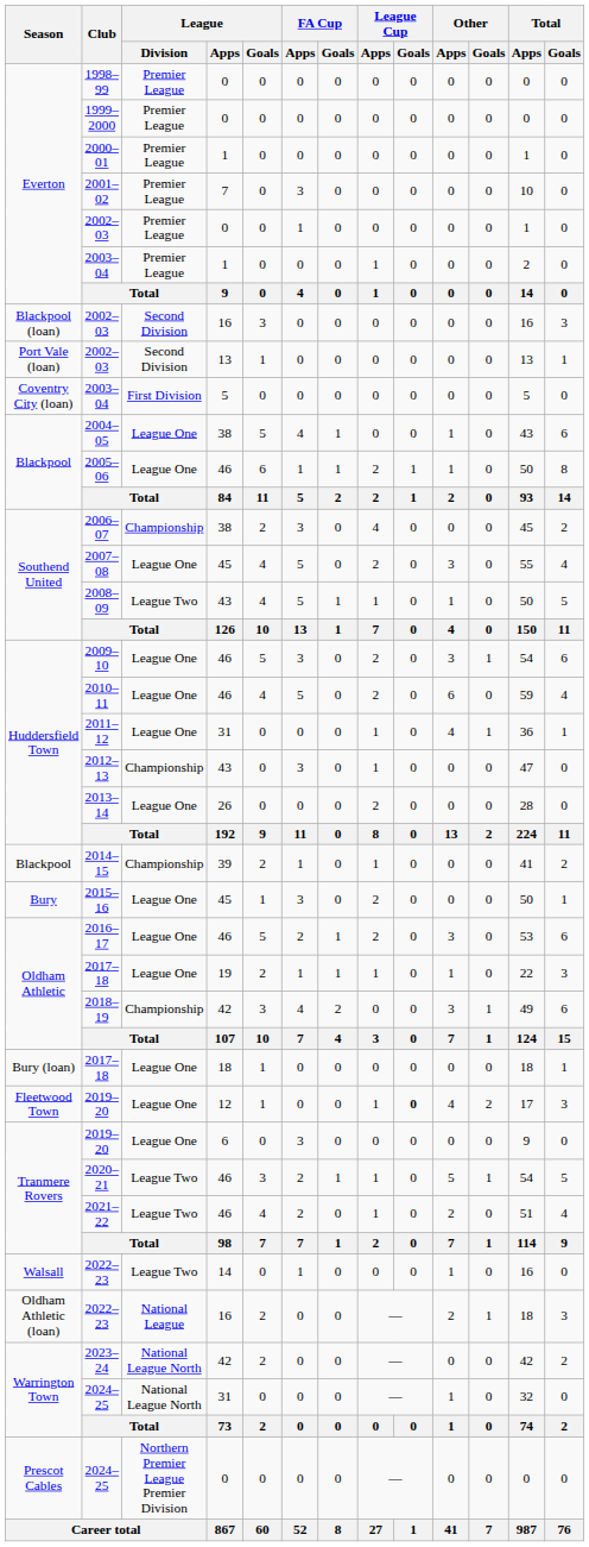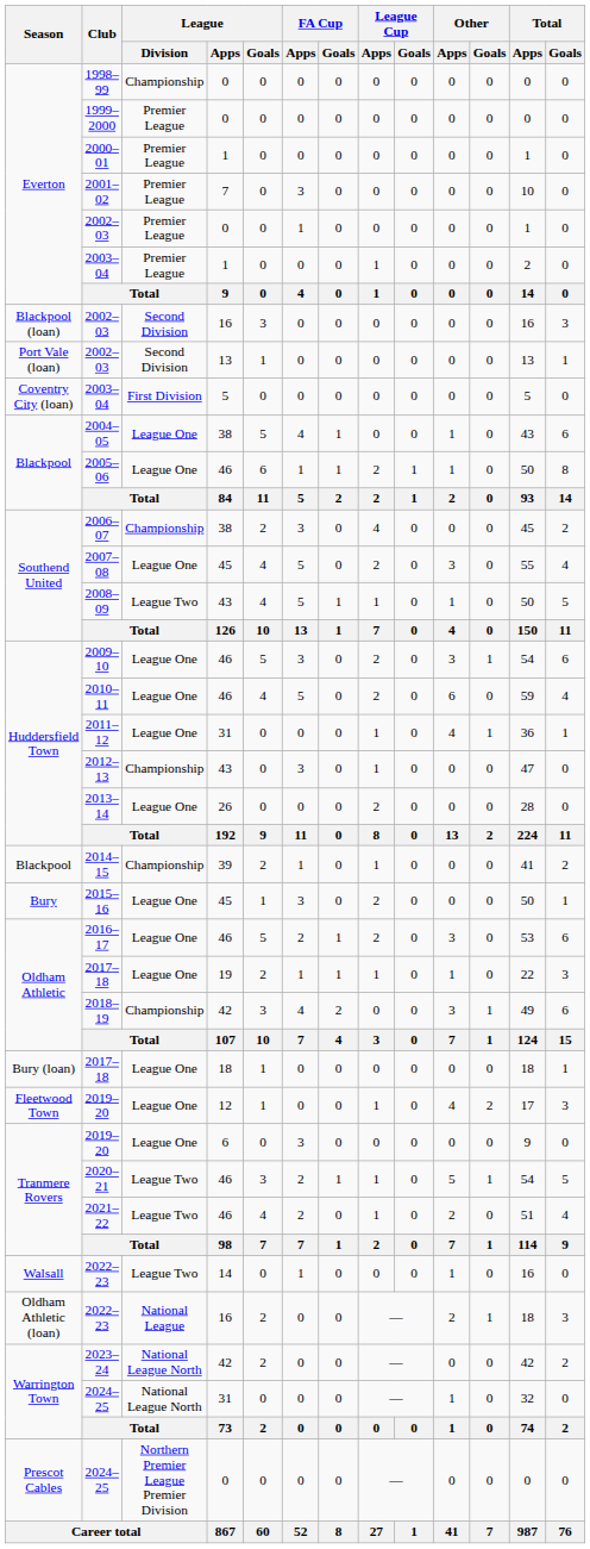 <table class="wikitable" style="text-align:center">
 <tr>
 <th rowspan="2">Season</th>
 <th rowspan="2">Club</th>
 <th colspan="3">League</th>
 <th colspan="2"><a href='#'>FA Cup</a></th>
 <th colspan="2"><a href='#'>League Cup</a></th>
 <th colspan="2">Other</th>
 <th colspan="2">Total</th>
 </tr>
 <tr>
 <th>Division</th>
 <th>Apps</th>
 <th>Goals</th>
 <th>Apps</th>
 <th>Goals</th>
 <th>Apps</th>
 <th>Goals</th>
 <th>Apps</th>
 <th>Goals</th>
 <th>Apps</th>
 <th>Goals</th>
 </tr>
 <tr>
 <td rowspan="7"><a href='#'>Everton</a></td>
 <td><a href='#'>1998–99</a></td>
-<td><a href='#'>Premier League</a></td>
+<td>Championship</td>
 <td>0</td>
 <td>0</td>
 <td>0</td>
 <td>0</td>
 <td>0</td>
 <td>0</td>
 <td>0</td>
 <td>0</td>
 <td>0</td>
 <td>0</td>
 </tr>
 <tr>
 <td><a href='#'>1999–2000</a></td>
 <td>Premier League</td>
 <td>0</td>
 <td>0</td>
 <td>0</td>
 <td>0</td>
 <td>0</td>
 <td>0</td>
 <td>0</td>
 <td>0</td>
 <td>0</td>
 <td>0</td>
 </tr>
 <tr>
 <td><a href='#'>2000–01</a></td>
 <td>Premier League</td>
 <td>1</td>
 <td>0</td>
 <td>0</td>
 <td>0</td>
 <td>0</td>
 <td>0</td>
 <td>0</td>
 <td>0</td>
 <td>1</td>
 <td>0</td>
 </tr>
 <tr>
 <td><a href='#'>2001–02</a></td>
 <td>Premier League</td>
 <td>7</td>
 <td>0</td>
 <td>3</td>
 <td>0</td>
 <td>0</td>
 <td>0</td>
 <td>0</td>
 <td>0</td>
 <td>10</td>
 <td>0</td>
 </tr>
 <tr>
 <td><a href='#'>2002–03</a></td>
 <td>Premier League</td>
 <td>0</td>
 <td>0</td>
 <td>1</td>
 <td>0</td>
 <td>0</td>
 <td>0</td>
 <td>0</td>
 <td>0</td>
 <td>1</td>
 <td>0</td>
 </tr>
 <tr>
 <td><a href='#'>2003–04</a></td>
 <td>Premier League</td>
 <td>1</td>
 <td>0</td>
 <td>0</td>
 <td>0</td>
 <td>1</td>
 <td>0</td>
 <td>0</td>
 <td>0</td>
 <td>2</td>
 <td>0</td>
 </tr>
 <tr>
 <th colspan="2">Total</th>
 <th>9</th>
 <th>0</th>
 <th>4</th>
 <th>0</th>
 <th>1</th>
 <th>0</th>
 <th>0</th>
 <th>0</th>
 <th>14</th>
 <th>0</th>
 </tr>
 <tr>
 <td><a href='#'>Blackpool</a> (loan)</td>
 <td><a href='#'>2002–03</a></td>
 <td><a href='#'>Second Division</a></td>
 <td>16</td>
 <td>3</td>
 <td>0</td>
 <td>0</td>
 <td>0</td>
 <td>0</td>
 <td>0</td>
 <td>0</td>
 <td>16</td>
 <td>3</td>
 </tr>
 <tr>
 <td><a href='#'>Port Vale</a> (loan)</td>
 <td><a href='#'>2002–03</a></td>
 <td>Second Division</td>
 <td>13</td>
 <td>1</td>
 <td>0</td>
 <td>0</td>
 <td>0</td>
 <td>0</td>
 <td>0</td>
 <td>0</td>
 <td>13</td>
 <td>1</td>
 </tr>
 <tr>
 <td><a href='#'>Coventry City</a> (loan)</td>
 <td><a href='#'>2003–04</a></td>
 <td><a href='#'>First Division</a></td>
 <td>5</td>
 <td>0</td>
 <td>0</td>
 <td>0</td>
 <td>0</td>
 <td>0</td>
 <td>0</td>
 <td>0</td>
 <td>5</td>
 <td>0</td>
 </tr>
 <tr>
 <td rowspan="3"><a href='#'>Blackpool</a></td>
 <td><a href='#'>2004–05</a></td>
 <td><a href='#'>League One</a></td>
 <td>38</td>
 <td>5</td>
 <td>4</td>
 <td>1</td>
 <td>0</td>
 <td>0</td>
 <td>1</td>
 <td>0</td>
 <td>43</td>
 <td>6</td>
 </tr>
 <tr>
 <td><a href='#'>2005–06</a></td>
 <td>League One</td>
 <td>46</td>
 <td>6</td>
 <td>1</td>
 <td>1</td>
 <td>2</td>
 <td>1</td>
 <td>1</td>
 <td>0</td>
 <td>50</td>
 <td>8</td>
 </tr>
 <tr>
 <th colspan="2">Total</th>
 <th>84</th>
 <th>11</th>
 <th>5</th>
 <th>2</th>
 <th>2</th>
 <th>1</th>
 <th>2</th>
 <th>0</th>
 <th>93</th>
 <th>14</th>
 </tr>
 <tr>
 <td rowspan="4"><a href='#'>Southend United</a></td>
 <td><a href='#'>2006–07</a></td>
 <td><a href='#'>Championship</a></td>
 <td>38</td>
 <td>2</td>
 <td>3</td>
 <td>0</td>
 <td>4</td>
 <td>0</td>
 <td>0</td>
 <td>0</td>
 <td>45</td>
 <td>2</td>
 </tr>
 <tr>
 <td><a href='#'>2007–08</a></td>
 <td>League One</td>
 <td>45</td>
 <td>4</td>
 <td>5</td>
 <td>0</td>
 <td>2</td>
 <td>0</td>
 <td>3</td>
 <td>0</td>
 <td>55</td>
 <td>4</td>
 </tr>
 <tr>
 <td><a href='#'>2008–09</a></td>
 <td>League Two</td>
 <td>43</td>
 <td>4</td>
 <td>5</td>
 <td>1</td>
 <td>1</td>
 <td>0</td>
 <td>1</td>
 <td>0</td>
 <td>50</td>
 <td>5</td>
 </tr>
 <tr>
 <th colspan="2">Total</th>
 <th>126</th>
 <th>10</th>
 <th>13</th>
 <th>1</th>
 <th>7</th>
 <th>0</th>
 <th>4</th>
 <th>0</th>
 <th>150</th>
 <th>11</th>
 </tr>
 <tr>
 <td rowspan="6"><a href='#'>Huddersfield Town</a></td>
 <td><a href='#'>2009–10</a></td>
 <td>League One</td>
 <td>46</td>
 <td>5</td>
 <td>3</td>
 <td>0</td>
 <td>2</td>
 <td>0</td>
 <td>3</td>
 <td>1</td>
 <td>54</td>
 <td>6</td>
 </tr>
 <tr>
 <td><a href='#'>2010–11</a></td>
 <td>League One</td>
 <td>46</td>
 <td>4</td>
 <td>5</td>
 <td>0</td>
 <td>2</td>
 <td>0</td>
 <td>6</td>
 <td>0</td>
 <td>59</td>
 <td>4</td>
 </tr>
 <tr>
 <td><a href='#'>2011–12</a></td>
 <td>League One</td>
 <td>31</td>
 <td>0</td>
 <td>0</td>
 <td>0</td>
 <td>1</td>
 <td>0</td>
 <td>4</td>
 <td>1</td>
 <td>36</td>
 <td>1</td>
 </tr>
 <tr>
 <td><a href='#'>2012–13</a></td>
 <td>Championship</td>
 <td>43</td>
 <td>0</td>
 <td>3</td>
 <td>0</td>
 <td>1</td>
 <td>0</td>
 <td>0</td>
 <td>0</td>
 <td>47</td>
 <td>0</td>
 </tr>
 <tr>
 <td><a href='#'>2013–14</a></td>
 <td>League One</td>
 <td>26</td>
 <td>0</td>
 <td>0</td>
 <td>0</td>
 <td>2</td>
 <td>0</td>
 <td>0</td>
 <td>0</td>
 <td>28</td>
 <td>0</td>
 </tr>
 <tr>
 <th colspan="2">Total</th>
 <th>192</th>
 <th>9</th>
 <th>11</th>
 <th>0</th>
 <th>8</th>
 <th>0</th>
 <th>13</th>
 <th>2</th>
 <th>224</th>
 <th>11</th>
 </tr>
 <tr>
 <td>Blackpool</td>
 <td><a href='#'>2014–15</a></td>
 <td>Championship</td>
 <td>39</td>
 <td>2</td>
 <td>1</td>
 <td>0</td>
 <td>1</td>
 <td>0</td>
 <td>0</td>
 <td>0</td>
 <td>41</td>
 <td>2</td>
 </tr>
 <tr>
 <td><a href='#'>Bury</a></td>
 <td><a href='#'>2015–16</a></td>
 <td>League One</td>
 <td>45</td>
 <td>1</td>
 <td>3</td>
 <td>0</td>
 <td>2</td>
 <td>0</td>
 <td>0</td>
 <td>0</td>
 <td>50</td>
 <td>1</td>
 </tr>
 <tr>
 <td rowspan="4"><a href='#'>Oldham Athletic</a></td>
 <td><a href='#'>2016–17</a></td>
 <td>League One</td>
 <td>46</td>
 <td>5</td>
 <td>2</td>
 <td>1</td>
 <td>2</td>
 <td>0</td>
 <td>3</td>
 <td>0</td>
 <td>53</td>
 <td>6</td>
 </tr>
 <tr>
 <td><a href='#'>2017–18</a></td>
 <td>League One</td>
 <td>19</td>
 <td>2</td>
 <td>1</td>
 <td>1</td>
 <td>1</td>
 <td>0</td>
 <td>1</td>
 <td>0</td>
 <td>22</td>
 <td>3</td>
 </tr>
 <tr>
 <td><a href='#'>2018–19</a></td>
 <td>Championship</td>
 <td>42</td>
 <td>3</td>
 <td>4</td>
 <td>2</td>
 <td>0</td>
 <td>0</td>
 <td>3</td>
 <td>1</td>
 <td>49</td>
 <td>6</td>
 </tr>
 <tr>
 <th colspan="2">Total</th>
 <th>107</th>
 <th>10</th>
 <th>7</th>
 <th>4</th>
 <th>3</th>
 <th>0</th>
 <th>7</th>
 <th>1</th>
 <th>124</th>
 <th>15</th>
 </tr>
 <tr>
 <td>Bury (loan)</td>
 <td><a href='#'>2017–18</a></td>
 <td>League One</td>
 <td>18</td>
 <td>1</td>
 <td>0</td>
 <td>0</td>
 <td>0</td>
 <td>0</td>
 <td>0</td>
 <td>0</td>
 <td>18</td>
 <td>1</td>
 </tr>
 <tr>
 <td><a href='#'>Fleetwood Town</a></td>
 <td><a href='#'>2019–20</a></td>
 <td>League One</td>
 <td>12</td>
 <td>1</td>
 <td>0</td>
 <td>0</td>
 <td>1</td>
-<td><strong>0</strong></td>
+<td>0</td>
 <td>4</td>
 <td>2</td>
 <td>17</td>
 <td>3</td>
 </tr>
 <tr>
 <td rowspan="4"><a href='#'>Tranmere Rovers</a></td>
 <td><a href='#'>2019–20</a></td>
 <td>League One</td>
 <td>6</td>
 <td>0</td>
 <td>3</td>
 <td>0</td>
 <td>0</td>
 <td>0</td>
 <td>0</td>
 <td>0</td>
 <td>9</td>
 <td>0</td>
 </tr>
 <tr>
 <td><a href='#'>2020–21</a></td>
 <td>League Two</td>
 <td>46</td>
 <td>3</td>
 <td>2</td>
 <td>1</td>
 <td>1</td>
 <td>0</td>
 <td>5</td>
 <td>1</td>
 <td>54</td>
 <td>5</td>
 </tr>
 <tr>
 <td><a href='#'>2021–22</a></td>
 <td>League Two</td>
 <td>46</td>
 <td>4</td>
 <td>2</td>
 <td>0</td>
 <td>1</td>
 <td>0</td>
 <td>2</td>
 <td>0</td>
 <td>51</td>
 <td>4</td>
 </tr>
 <tr>
 <th colspan="2">Total</th>
 <th>98</th>
 <th>7</th>
 <th>7</th>
 <th>1</th>
 <th>2</th>
 <th>0</th>
 <th>7</th>
 <th>1</th>
 <th>114</th>
 <th>9</th>
 </tr>
 <tr>
 <td><a href='#'>Walsall</a></td>
 <td><a href='#'>2022–23</a></td>
 <td>League Two</td>
 <td>14</td>
 <td>0</td>
 <td>1</td>
 <td>0</td>
 <td>0</td>
 <td>0</td>
 <td>1</td>
 <td>0</td>
 <td>16</td>
 <td>0</td>
 </tr>
 <tr>
 <td>Oldham Athletic (loan)</td>
 <td><a href='#'>2022–23</a></td>
 <td><a href='#'>National League</a></td>
 <td>16</td>
 <td>2</td>
 <td>0</td>
 <td>0</td>
 <td colspan=2>—</td>
 <td>2</td>
 <td>1</td>
 <td>18</td>
 <td>3</td>
 </tr>
 <tr>
 <td rowspan="3"><a href='#'>Warrington Town</a></td>
 <td><a href='#'>2023–24</a></td>
 <td><a href='#'>National League North</a></td>
 <td>42</td>
 <td>2</td>
 <td>0</td>
 <td>0</td>
 <td colspan=2>—</td>
 <td>0</td>
 <td>0</td>
 <td>42</td>
 <td>2</td>
 </tr>
 <tr>
 <td><a href='#'>2024–25</a></td>
 <td>National League North</td>
 <td>31</td>
 <td>0</td>
 <td>0</td>
 <td>0</td>
 <td colspan=2>—</td>
 <td>1</td>
 <td>0</td>
 <td>32</td>
 <td>0</td>
 </tr>
 <tr>
 <th colspan="2">Total</th>
 <th>73</th>
 <th>2</th>
 <th>0</th>
 <th>0</th>
 <th>0</th>
 <th>0</th>
 <th>1</th>
 <th>0</th>
 <th>74</th>
 <th>2</th>
 </tr>
 <tr>
 <td><a href='#'>Prescot Cables</a></td>
 <td><a href='#'>2024–25</a></td>
 <td><a href='#'>Northern Premier League</a><br>Premier Division</td>
 <td>0</td>
 <td>0</td>
 <td>0</td>
 <td>0</td>
 <td colspan=2>—</td>
 <td>0</td>
 <td>0</td>
 <td>0</td>
 <td>0</td>
 </tr>
 <tr>
 <th colspan="3">Career total</th>
 <th>867</th>
 <th>60</th>
 <th>52</th>
 <th>8</th>
 <th>27</th>
 <th>1</th>
 <th>41</th>
 <th>7</th>
 <th>987</th>
 <th>76</th>
 </tr>
 </table>
